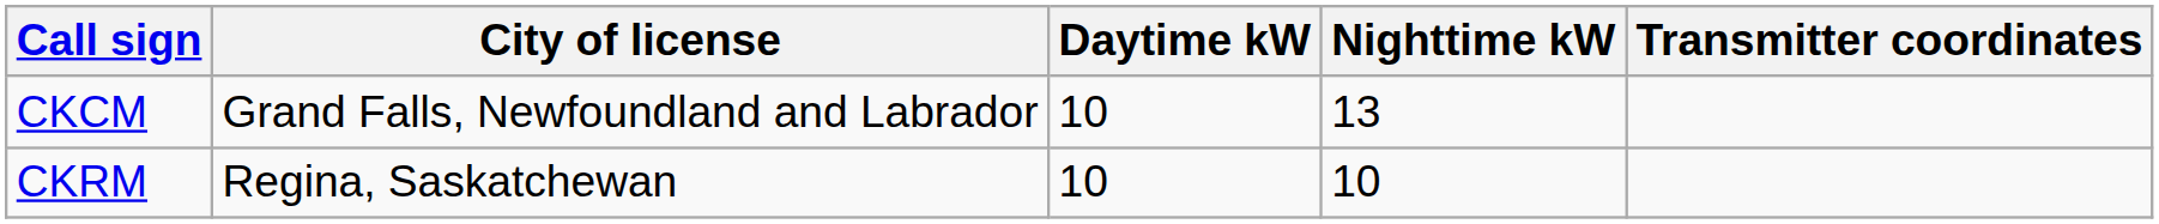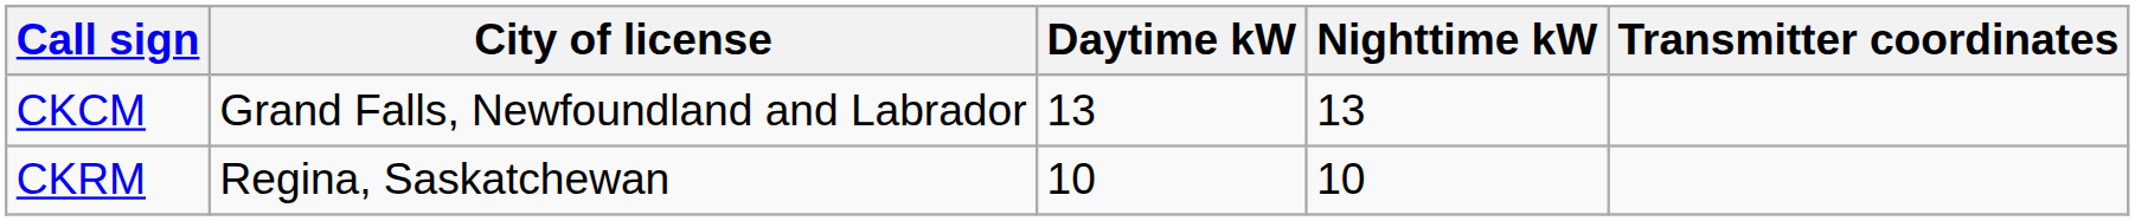 <table class="wikitable sortable">
 <tr>
 <th><a href='#'>Call sign</a></th>
 <th>City of license</th>
 <th>Daytime kW</th>
 <th>Nighttime kW</th>
 <th>Transmitter coordinates</th>
 </tr>
 <tr>
 <td><a href='#'>CKCM</a></td>
 <td>Grand Falls, Newfoundland and Labrador</td>
-<td>10</td>
+<td>13</td>
 <td>13</td>
 <td></td>
 </tr>
 <tr>
 <td><a href='#'>CKRM</a></td>
 <td>Regina, Saskatchewan</td>
 <td>10</td>
 <td>10</td>
 <td></td>
 </tr>
 </table>
